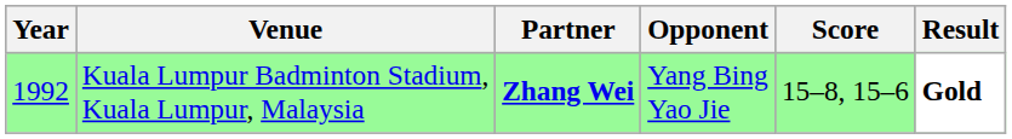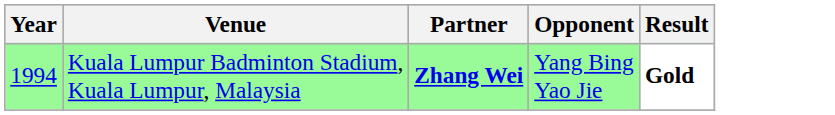 <table class="sortable wikitable" style="font-size: 90%;">
 <tr>
 <th>Year</th>
 <th>Venue</th>
 <th>Partner</th>
 <th>Opponent</th>
-<th>Score</th>
 <th>Result</th>
 </tr>
 <tr style="background:#98FB98">
-<td align="center"><a href='#'>1992</a></td>
+<td align="center"><a href='#'>1994</a></td>
 <td align="left"><a href='#'>Kuala Lumpur Badminton Stadium</a>,<br><a href='#'>Kuala Lumpur</a>, <a href='#'>Malaysia</a></td>
 <td align="left"><strong> <a href='#'>Zhang Wei</a></strong></td>
 <td align="left"> <a href='#'>Yang Bing</a> <br>  <a href='#'>Yao Jie</a></td>
-<td align="left">15–8, 15–6</td>
 <td style="text-align:left; background:white"> <strong>Gold</strong></td>
 </tr>
 </table>
